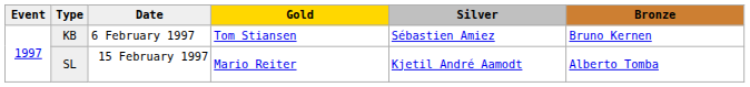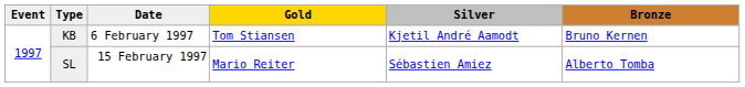 <table class="wikitable plainrowheaders" style="background:#fff; font-size:86%; line-height:15px; border:grey solid 1px; border-collapse:collapse;">
 <tr>
 <th style="background-color: #EFEFEF;" width="40">Event</th>
 <th style="background-color: #EFEFEF;" width="30">Type</th>
 <th style="background-color: #EFEFEF;" width="115">Date</th>
 <th style="background-color: #FFD700;" width="168">Gold</th>
 <th style="background-color: #C0C0C0;" width="168">Silver</th>
 <th style="background-color: #CD7F32;" width="168">Bronze</th>
 </tr>
 <tr>
 <td align=center rowspan=2><a href='#'>1997</a></td>
 <td align=center bgcolor=#EFEFEF>KB</td>
 <td align=right>6 February 1997  </td>
 <td> <a href='#'>Tom Stiansen</a></td>
-<td> <a href='#'>Sébastien Amiez</a></td>
+<td> <a href='#'>Kjetil André Aamodt</a></td>
 <td> <a href='#'>Bruno Kernen</a></td>
 </tr>
 <tr>
 <td align=center bgcolor=#EFEFEF>SL</td>
 <td align=right>15 February 1997  </td>
 <td> <a href='#'>Mario Reiter</a></td>
-<td> <a href='#'>Kjetil André Aamodt</a></td>
+<td> <a href='#'>Sébastien Amiez</a></td>
 <td> <a href='#'>Alberto Tomba</a></td>
 </tr>
 </table>
